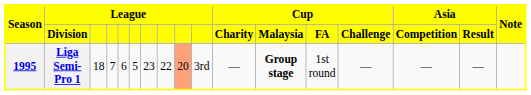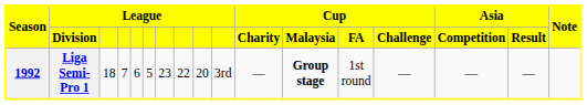 <table class="wikitable" style="border:2px solid yellow; font-size:90%; text-align:center;">
 <tr>
 <th rowspan="2" style="background:yellow; color:black;" width="60">Season</th>
 <th colspan="9" style="background:yellow; color:black;">League</th>
 <th colspan="4" style="background:yellow; color:black;">Cup</th>
 <th colspan="2" style="background:yellow; color:black;">Asia</th>
 <th rowspan="2" style="background:yellow; color:black;">Note</th>
 </tr>
 <tr>
 <th style="background:yellow; color:black;" width="150">Division</th>
 <th style="background:yellow; color:black;" width="20"></th>
 <th style="background:yellow; color:black;" width="20"></th>
 <th style="background:yellow; color:black;" width="20"></th>
 <th style="background:yellow; color:black;" width="20"></th>
 <th style="background:yellow; color:black;" width="20"></th>
 <th style="background:yellow; color:black;" width="20"></th>
 <th style="background:yellow; color:black;" width="20"></th>
 <th style="background:yellow; color:black;" width="20"></th>
 <th style="background:yellow; color:black;" width="130">Charity</th>
 <th style="background:yellow; color:black;" width="130">Malaysia</th>
 <th style="background:yellow; color:black;" width="130">FA</th>
 <th style="background:yellow; color:black;" width="130">Challenge</th>
 <th style="background:yellow; color:black;" width="130">Competition</th>
 <th style="background:yellow; color:black;" width="130">Result</th>
 </tr>
 <tr>
-<th><a href='#'>1995</a></th>
+<th><a href='#'>1992</a></th>
 <th><a href='#'>Liga Semi-Pro 1</a></th>
 <td>18</td>
 <td>7</td>
 <td>6</td>
 <td>5</td>
 <td>23</td>
 <td>22</td>
-<td style="background: lightsalmon;">20</td>
+<td>20</td>
 <td>3rd</td>
 <td>—</td>
 <td><strong>Group stage</strong></td>
 <td>1st round</td>
 <td>—</td>
 <td>—</td>
 <td>—</td>
 <td></td>
 </tr>
 </table>
